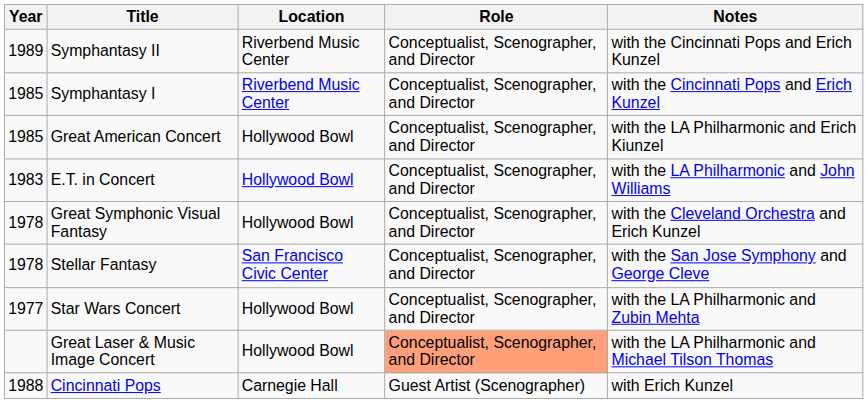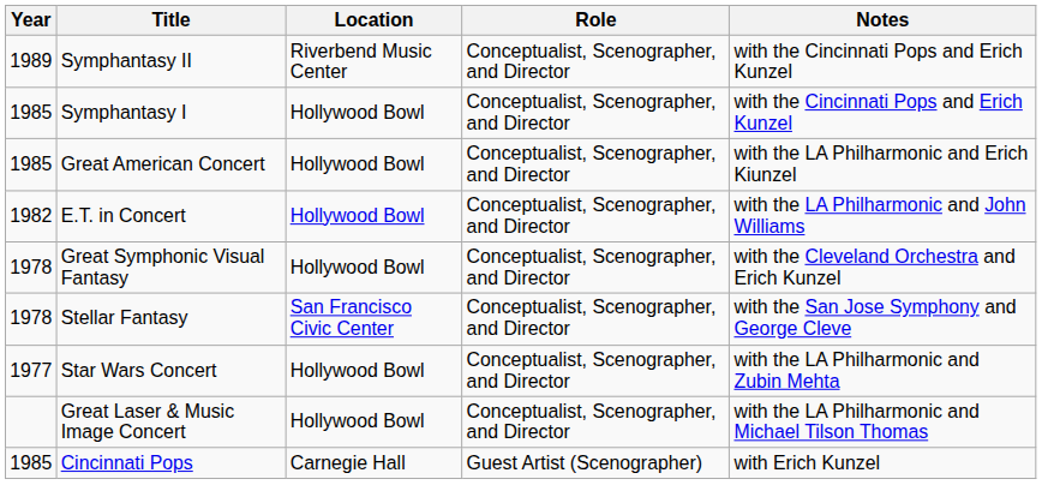 <table class="wikitable">
 <tr>
 <th>Year</th>
 <th>Title</th>
 <th>Location</th>
 <th>Role</th>
 <th>Notes</th>
 </tr>
 <tr>
 <td>1989</td>
 <td>Symphantasy II</td>
 <td>Riverbend Music Center</td>
 <td>Conceptualist, Scenographer, and Director</td>
 <td>with the Cincinnati Pops and Erich Kunzel</td>
 </tr>
 <tr>
 <td>1985</td>
 <td>Symphantasy I</td>
-<td><a href='#'>Riverbend Music Center</a></td>
+<td>Hollywood Bowl</td>
 <td>Conceptualist, Scenographer, and Director</td>
 <td>with the <a href='#'>Cincinnati Pops</a> and <a href='#'>Erich Kunzel</a></td>
 </tr>
 <tr>
 <td>1985</td>
 <td>Great American Concert</td>
 <td>Hollywood Bowl</td>
 <td>Conceptualist, Scenographer, and Director</td>
 <td>with the LA Philharmonic and Erich Kiunzel</td>
 </tr>
 <tr>
-<td>1983</td>
+<td>1982</td>
 <td>E.T. in Concert</td>
 <td><a href='#'>Hollywood Bowl</a></td>
 <td>Conceptualist, Scenographer, and Director</td>
 <td>with the <a href='#'>LA Philharmonic</a> and <a href='#'>John Williams</a></td>
 </tr>
 <tr>
 <td>1978</td>
 <td>Great Symphonic Visual Fantasy</td>
 <td>Hollywood Bowl</td>
 <td>Conceptualist, Scenographer, and Director</td>
 <td>with the <a href='#'>Cleveland Orchestra</a> and Erich Kunzel</td>
 </tr>
 <tr>
 <td>1978</td>
 <td>Stellar Fantasy</td>
 <td><a href='#'>San Francisco Civic Center</a></td>
 <td>Conceptualist, Scenographer, and Director</td>
 <td>with the <a href='#'>San Jose Symphony</a> and <a href='#'>George Cleve</a></td>
 </tr>
 <tr>
 <td>1977</td>
 <td>Star Wars Concert</td>
 <td>Hollywood Bowl</td>
 <td>Conceptualist, Scenographer, and Director</td>
 <td>with the LA Philharmonic and <a href='#'>Zubin Mehta</a></td>
 </tr>
 <tr>
 <td></td>
 <td>Great Laser & Music Image Concert</td>
 <td>Hollywood Bowl</td>
-<td style="background: lightsalmon;">Conceptualist, Scenographer, and Director</td>
+<td>Conceptualist, Scenographer, and Director</td>
 <td>with the LA Philharmonic and <a href='#'>Michael Tilson Thomas</a></td>
 </tr>
 <tr>
-<td>1988</td>
+<td>1985</td>
 <td><a href='#'>Cincinnati Pops</a></td>
 <td>Carnegie Hall</td>
 <td>Guest Artist (Scenographer)</td>
 <td>with Erich Kunzel</td>
 </tr>
 </table>
